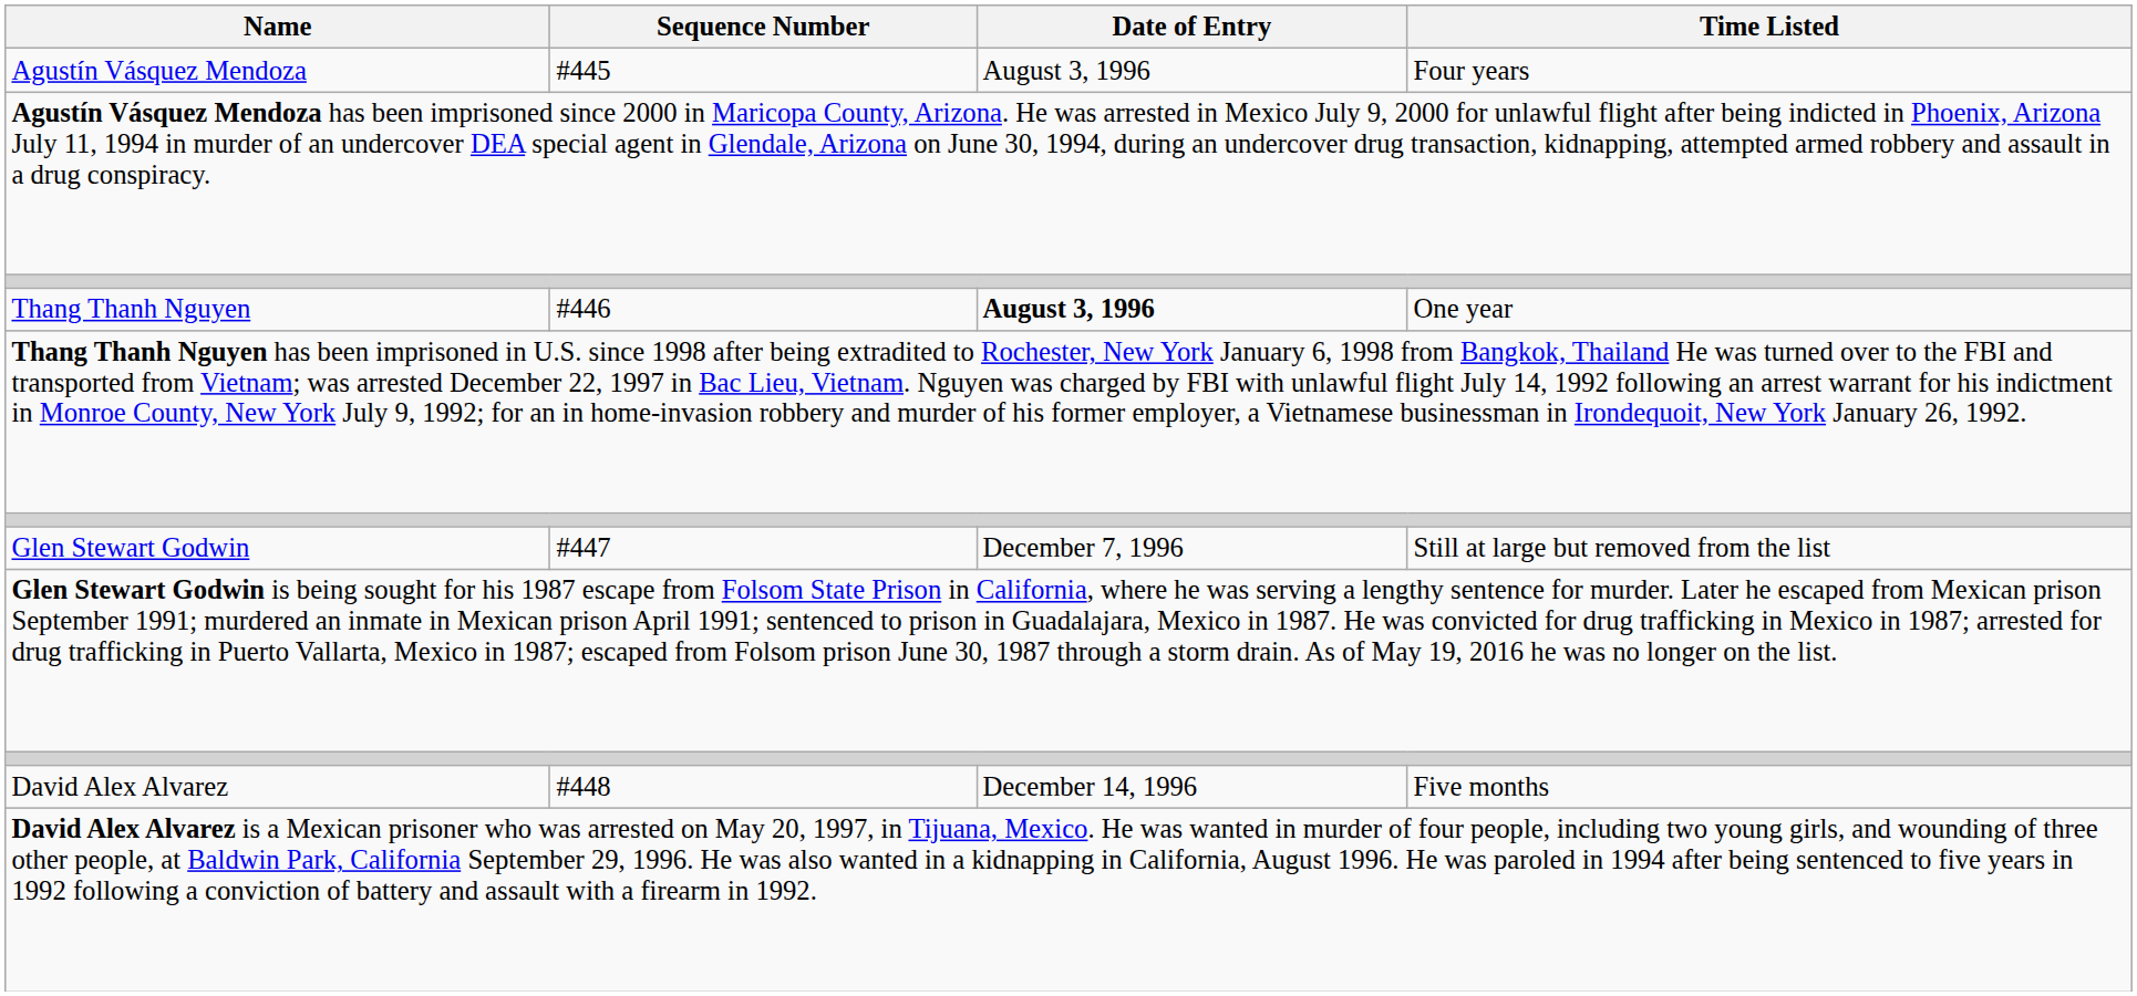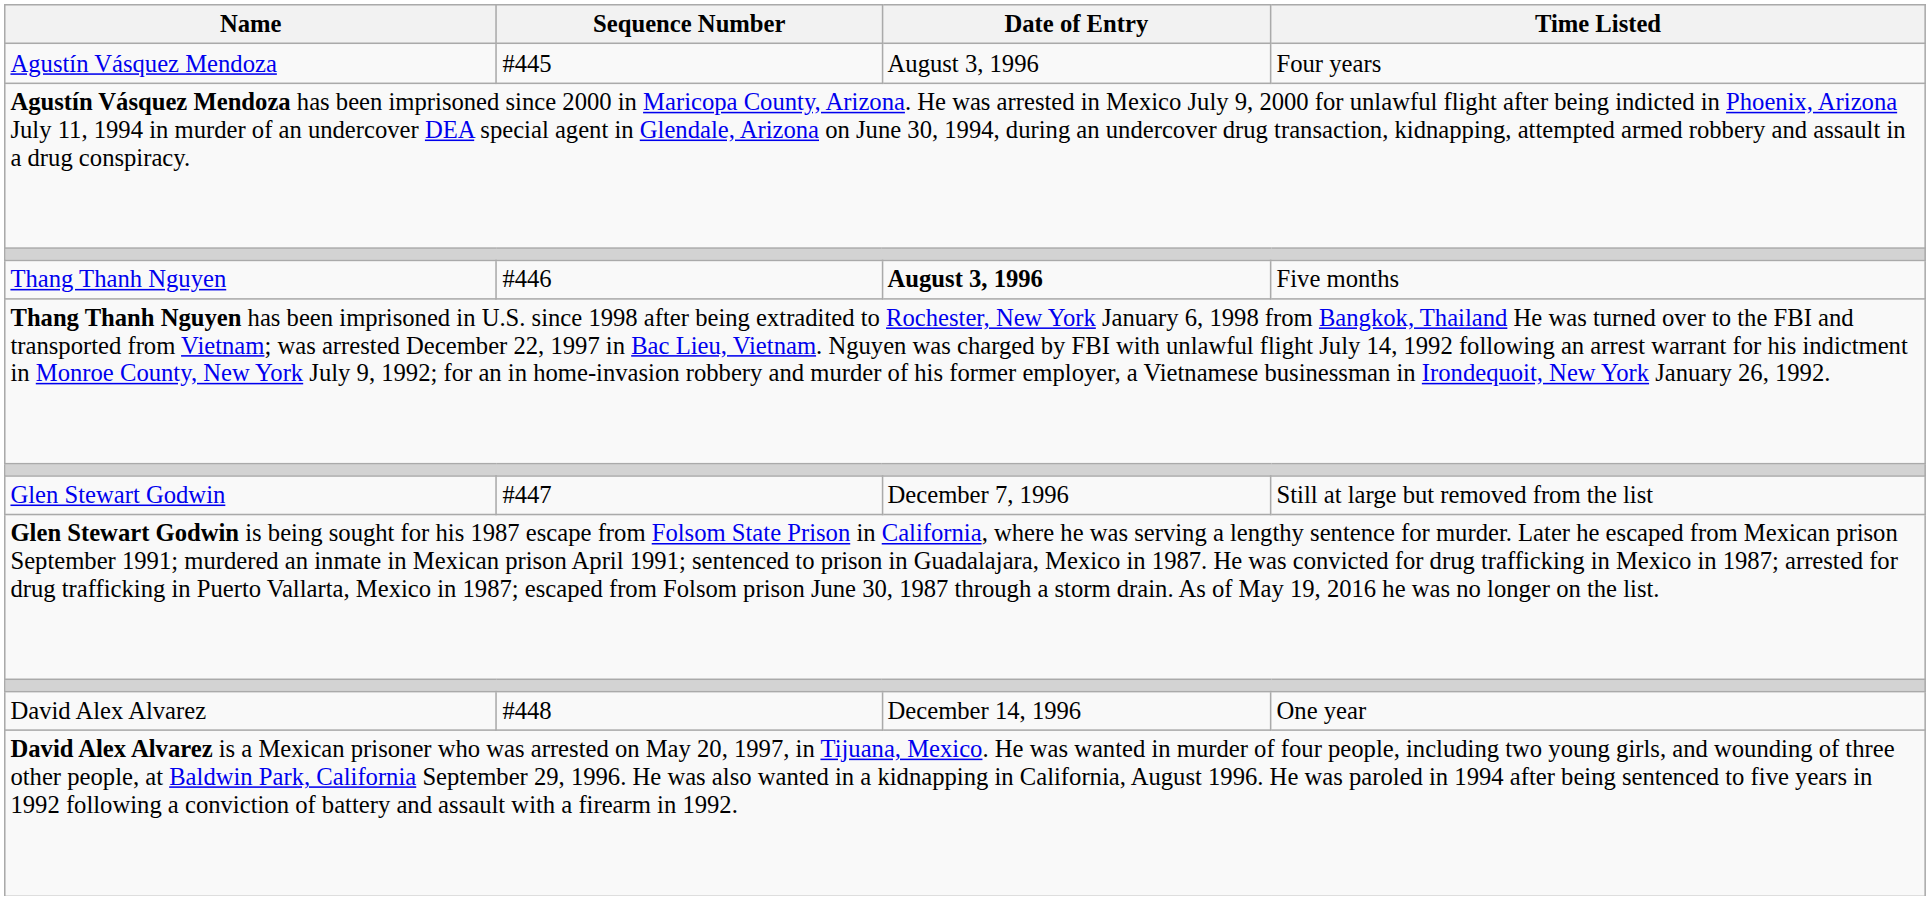 <table class="wikitable">
 <tr>
 <th>Name</th>
 <th>Sequence Number</th>
 <th>Date of Entry</th>
 <th>Time Listed</th>
 </tr>
 <tr>
 <td height="10"><a href='#'>Agustín Vásquez Mendoza</a></td>
 <td>#445</td>
 <td>August 3, 1996</td>
 <td>Four years</td>
 </tr>
 <tr>
 <td colspan="4" valign="top" height="100"><strong>Agustín Vásquez Mendoza</strong> has been imprisoned since 2000 in <a href='#'>Maricopa County, Arizona</a>. He was arrested in Mexico July 9, 2000 for unlawful flight after being indicted in <a href='#'>Phoenix, Arizona</a> July 11, 1994 in murder of an undercover <a href='#'>DEA</a> special agent in <a href='#'>Glendale, Arizona</a> on June 30, 1994, during an undercover drug transaction, kidnapping, attempted armed robbery and assault in a drug conspiracy.</td>
 </tr>
 <tr>
 <td colSpan="4" style="background-color:lightgrey;"></td>
 </tr>
 <tr>
 <td height="10"><a href='#'>Thang Thanh Nguyen</a></td>
 <td>#446</td>
 <td><strong>August 3, 1996</strong></td>
-<td>One year</td>
+<td>Five months</td>
 </tr>
 <tr>
 <td colspan="4" valign="top" height="100"><strong>Thang Thanh Nguyen</strong> has been imprisoned in U.S. since 1998 after being extradited to <a href='#'>Rochester, New York</a> January 6, 1998 from <a href='#'>Bangkok, Thailand</a> He was turned over to the FBI and transported from <a href='#'>Vietnam</a>;  was arrested December 22, 1997 in <a href='#'>Bac Lieu, Vietnam</a>. Nguyen was charged by FBI with unlawful flight July 14, 1992 following an arrest warrant for his indictment in <a href='#'>Monroe County, New York</a> July 9, 1992; for an in home-invasion robbery and murder of his former employer, a Vietnamese businessman in <a href='#'>Irondequoit, New York</a> January 26, 1992.</td>
 </tr>
 <tr>
 <td colSpan="4" style="background-color:lightgrey;"></td>
 </tr>
 <tr>
 <td height="10"><a href='#'>Glen Stewart Godwin</a></td>
 <td>#447</td>
 <td>December 7, 1996</td>
 <td>Still at large but removed from the list</td>
 </tr>
 <tr>
 <td colspan="4" valign="top" height="100"><strong>Glen Stewart Godwin</strong> is being sought for his 1987 escape from <a href='#'>Folsom State Prison</a> in <a href='#'>California</a>, where he was serving a lengthy sentence for murder. Later he escaped from Mexican prison September 1991; murdered an inmate in Mexican prison April 1991; sentenced to prison in Guadalajara, Mexico in 1987. He was convicted for drug trafficking in Mexico in 1987; arrested for drug trafficking in Puerto Vallarta, Mexico in 1987; escaped from Folsom prison June 30, 1987 through a storm drain. As of May 19, 2016 he was no longer on the list.</td>
 </tr>
 <tr>
 <td colSpan="4" style="background-color:lightgrey;"></td>
 </tr>
 <tr>
 <td height="10">David Alex Alvarez</td>
 <td>#448</td>
 <td>December 14, 1996</td>
-<td>Five months</td>
+<td>One year</td>
 </tr>
 <tr>
 <td colspan="4" valign="top" height="100"><strong>David Alex Alvarez</strong> is a Mexican prisoner who was arrested on May 20, 1997, in <a href='#'>Tijuana, Mexico</a>. He was wanted in murder of four people, including two young girls, and wounding of three other people, at <a href='#'>Baldwin Park, California</a> September 29, 1996. He was also wanted in a kidnapping in California, August 1996. He was paroled in 1994 after being sentenced to five years in 1992 following a conviction of battery and assault with a firearm in 1992.</td>
 </tr>
 </table>
